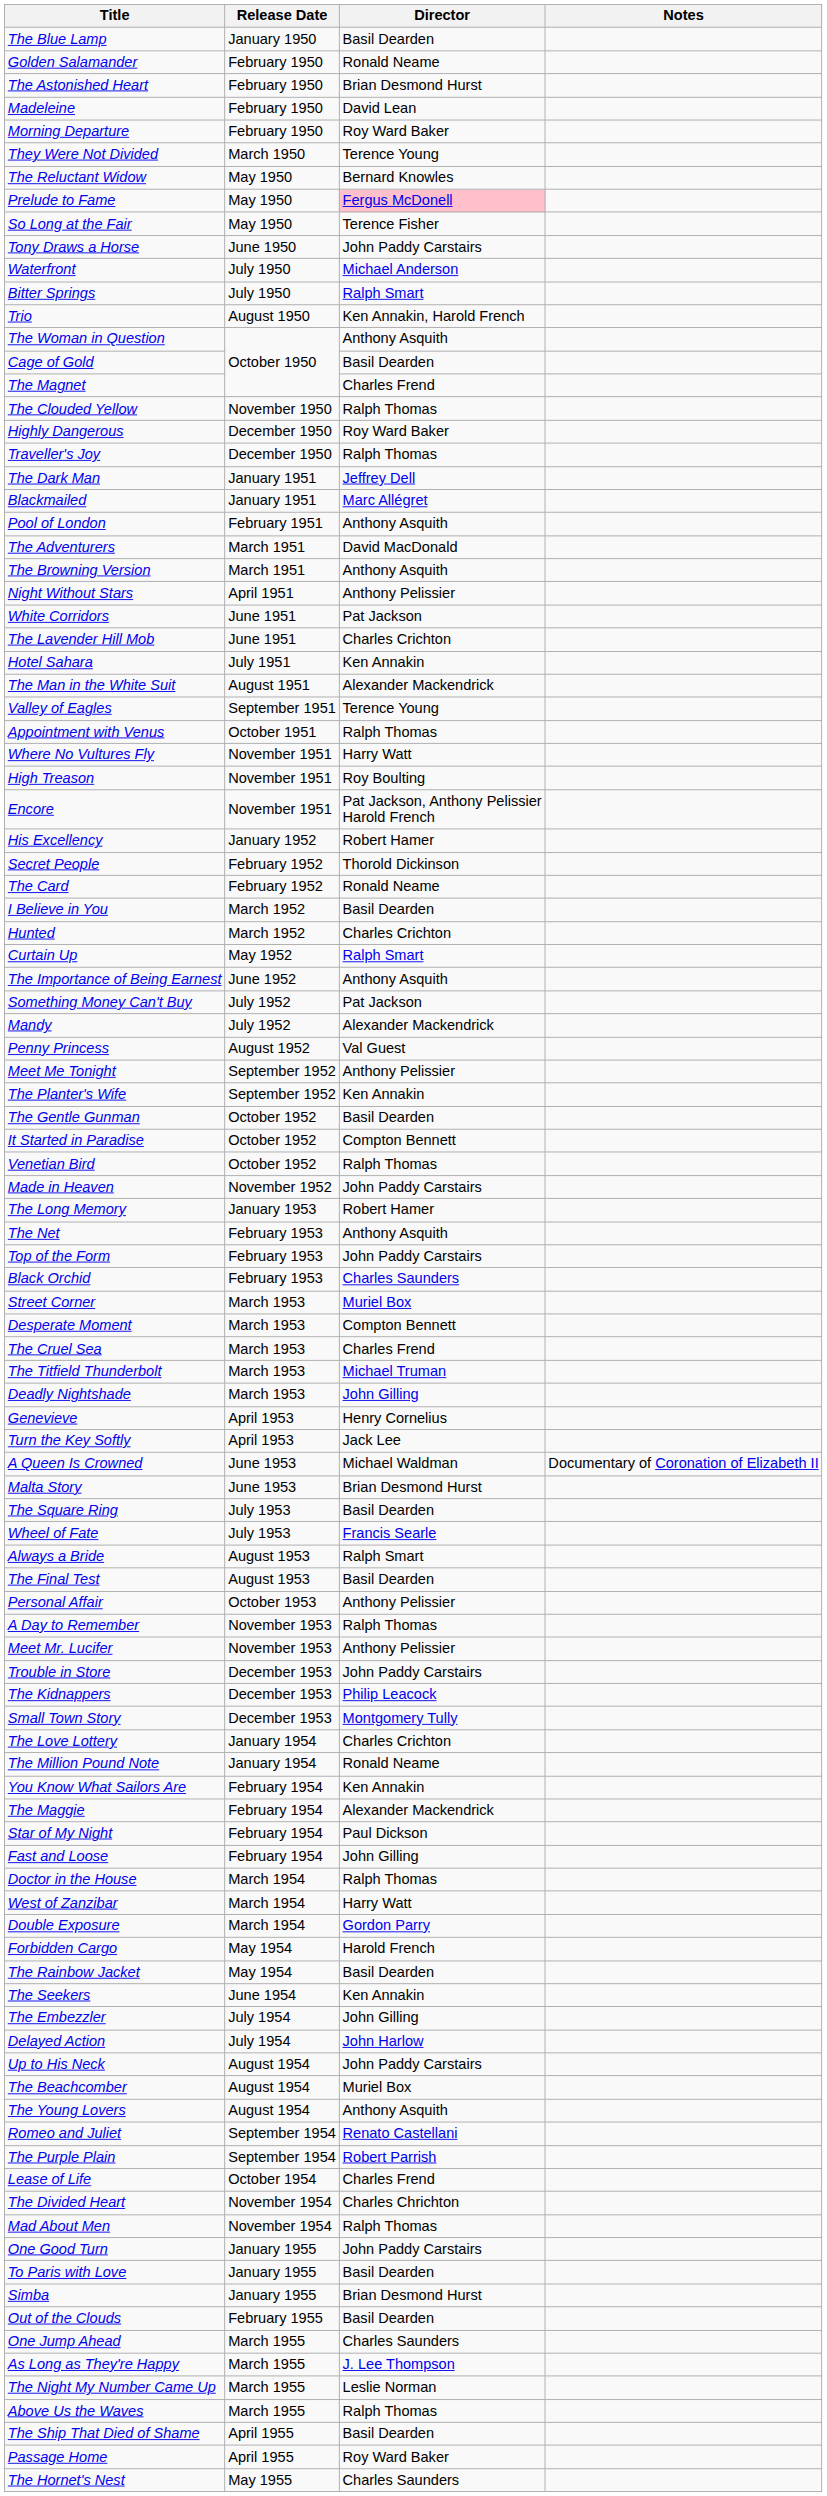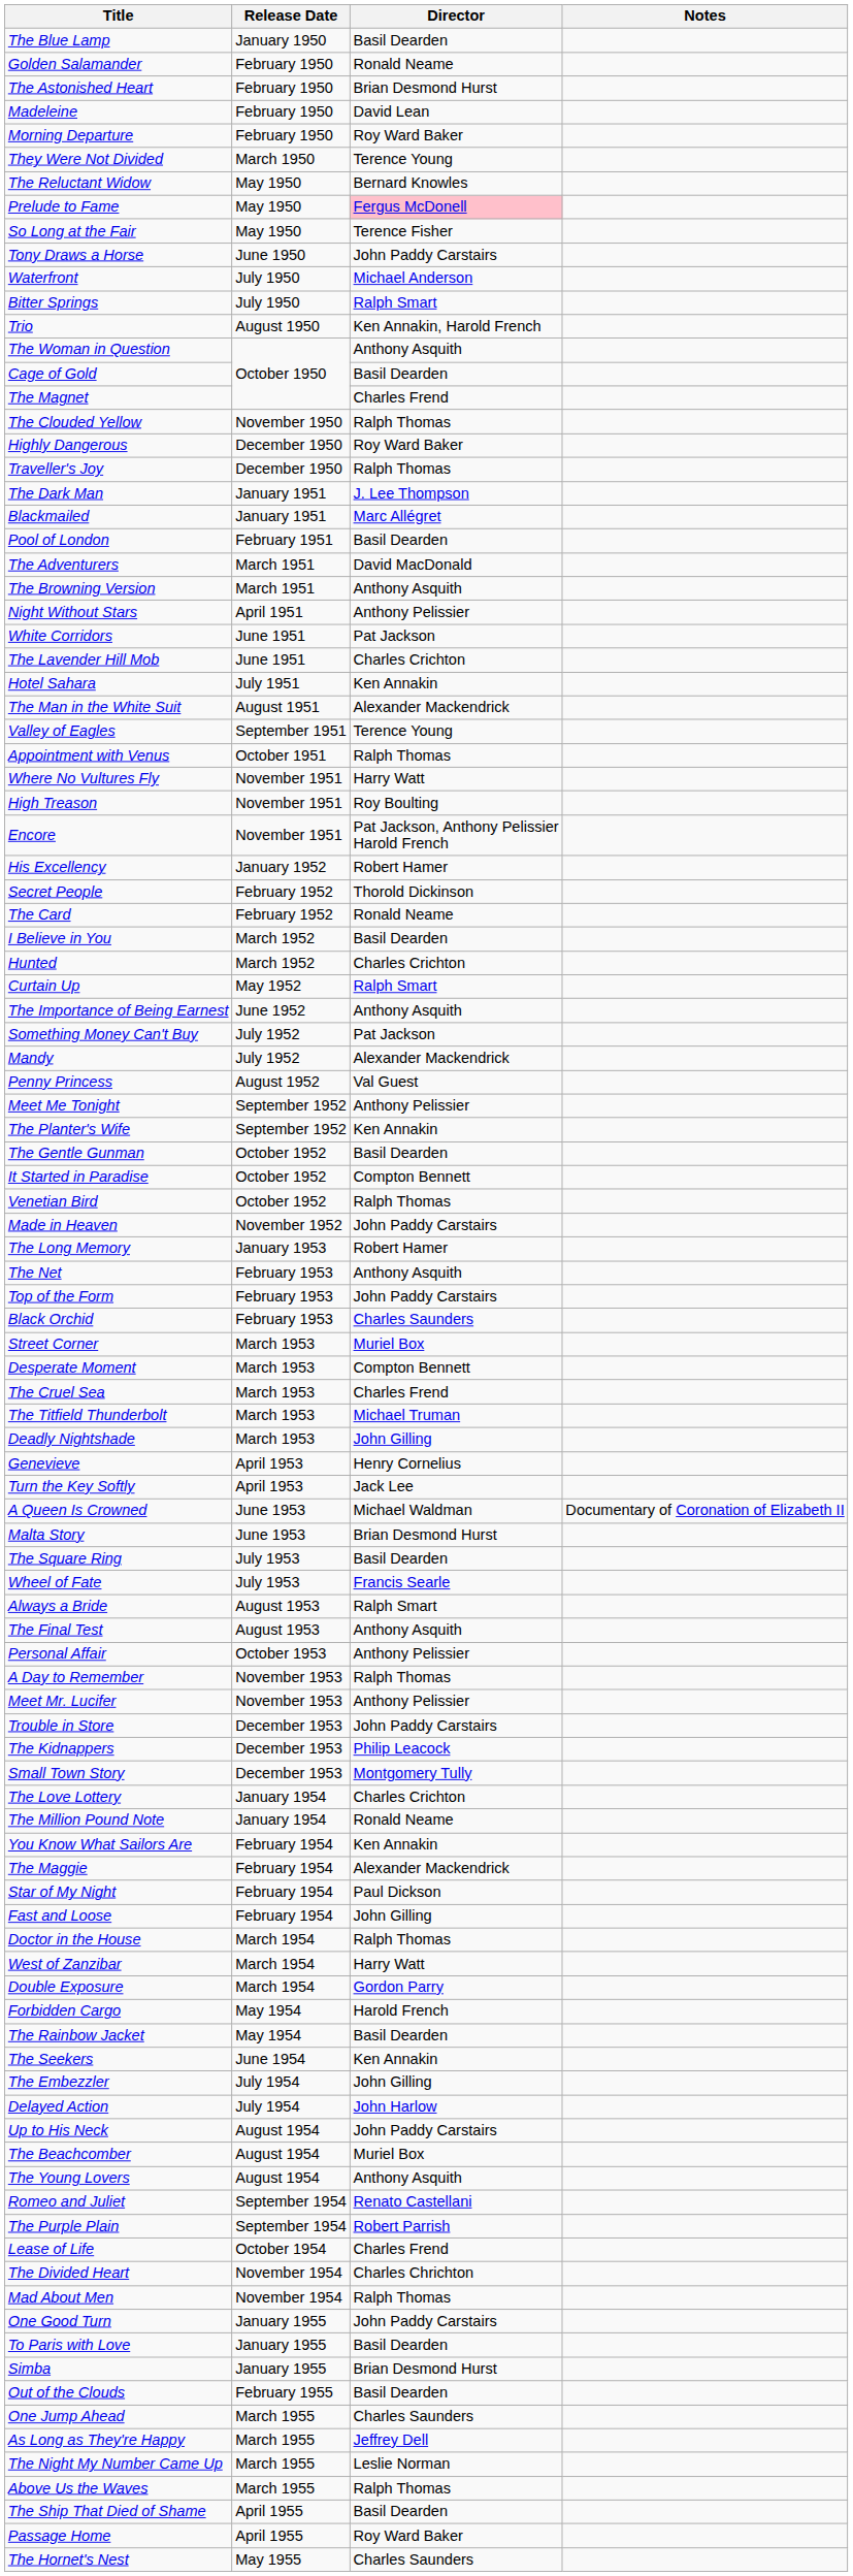 <table class="wikitable sortable">
 <tr>
 <th>Title</th>
 <th>Release Date</th>
 <th>Director</th>
 <th>Notes</th>
 </tr>
 <tr>
 <td><em><a href='#'>The Blue Lamp</a></em></td>
 <td>January 1950</td>
 <td>Basil Dearden</td>
 <td></td>
 </tr>
 <tr>
 <td><em><a href='#'>Golden Salamander</a></em></td>
 <td>February 1950</td>
 <td>Ronald Neame</td>
 <td></td>
 </tr>
 <tr>
 <td><em><a href='#'>The Astonished Heart</a></em></td>
 <td>February 1950</td>
 <td>Brian Desmond Hurst</td>
 <td></td>
 </tr>
 <tr>
 <td><em><a href='#'>Madeleine</a></em></td>
 <td>February 1950</td>
 <td>David Lean</td>
 <td></td>
 </tr>
 <tr>
 <td><em><a href='#'>Morning Departure</a></em></td>
 <td>February 1950</td>
 <td>Roy Ward Baker</td>
 <td></td>
 </tr>
 <tr>
 <td><em><a href='#'>They Were Not Divided</a></em></td>
 <td>March 1950</td>
 <td>Terence Young</td>
 <td></td>
 </tr>
 <tr>
 <td><em><a href='#'>The Reluctant Widow</a></em></td>
 <td>May 1950</td>
 <td>Bernard Knowles</td>
 <td></td>
 </tr>
 <tr>
 <td><em><a href='#'>Prelude to Fame</a></em></td>
 <td>May 1950</td>
 <td style="background: pink;"><a href='#'>Fergus McDonell</a></td>
 <td></td>
 </tr>
 <tr>
 <td><em><a href='#'>So Long at the Fair</a></em></td>
 <td>May 1950</td>
 <td>Terence Fisher</td>
 <td></td>
 </tr>
 <tr>
 <td><em><a href='#'>Tony Draws a Horse</a></em></td>
 <td>June 1950</td>
 <td>John Paddy Carstairs</td>
 <td></td>
 </tr>
 <tr>
 <td><em><a href='#'>Waterfront</a></em></td>
 <td>July 1950</td>
 <td><a href='#'>Michael Anderson</a></td>
 <td></td>
 </tr>
 <tr>
 <td><em><a href='#'>Bitter Springs</a></em></td>
 <td>July 1950</td>
 <td><a href='#'>Ralph Smart</a></td>
 <td></td>
 </tr>
 <tr>
 <td><em><a href='#'>Trio</a></em></td>
 <td>August 1950</td>
 <td>Ken Annakin, Harold French</td>
 <td></td>
 </tr>
 <tr>
 <td><em><a href='#'>The Woman in Question</a></em></td>
 <td rowspan="3">October 1950</td>
 <td>Anthony Asquith</td>
 <td></td>
 </tr>
 <tr>
 <td><em><a href='#'>Cage of Gold</a></em></td>
 <td>Basil Dearden</td>
 <td></td>
 </tr>
 <tr>
 <td><em><a href='#'>The Magnet</a></em></td>
 <td>Charles Frend</td>
 <td></td>
 </tr>
 <tr>
 <td><em><a href='#'>The Clouded Yellow</a></em></td>
 <td>November 1950</td>
 <td>Ralph Thomas</td>
 <td></td>
 </tr>
 <tr>
 <td><em><a href='#'>Highly Dangerous</a></em></td>
 <td>December 1950</td>
 <td>Roy Ward Baker</td>
 <td></td>
 </tr>
 <tr>
 <td><em><a href='#'>Traveller's Joy</a></em></td>
 <td>December 1950</td>
 <td>Ralph Thomas</td>
 <td></td>
 </tr>
 <tr>
 <td><em><a href='#'>The Dark Man</a></em></td>
 <td>January 1951</td>
-<td><a href='#'>Jeffrey Dell</a></td>
+<td><a href='#'>J. Lee Thompson</a></td>
 <td></td>
 </tr>
 <tr>
 <td><em><a href='#'>Blackmailed</a></em></td>
 <td>January 1951</td>
 <td><a href='#'>Marc Allégret</a></td>
 <td></td>
 </tr>
 <tr>
 <td><em><a href='#'>Pool of London</a></em></td>
 <td>February 1951</td>
-<td>Anthony Asquith</td>
+<td>Basil Dearden</td>
 <td></td>
 </tr>
 <tr>
 <td><em><a href='#'>The Adventurers</a></em></td>
 <td>March 1951</td>
 <td>David MacDonald</td>
 <td></td>
 </tr>
 <tr>
 <td><em><a href='#'>The Browning Version</a></em></td>
 <td>March 1951</td>
 <td>Anthony Asquith</td>
 <td></td>
 </tr>
 <tr>
 <td><em><a href='#'>Night Without Stars</a></em></td>
 <td>April 1951</td>
 <td>Anthony Pelissier</td>
 <td></td>
 </tr>
 <tr>
 <td><em><a href='#'>White Corridors</a></em></td>
 <td>June 1951</td>
 <td>Pat Jackson</td>
 <td></td>
 </tr>
 <tr>
 <td><em><a href='#'>The Lavender Hill Mob</a></em></td>
 <td>June 1951</td>
 <td>Charles Crichton</td>
 <td></td>
 </tr>
 <tr>
 <td><em><a href='#'>Hotel Sahara</a></em></td>
 <td>July 1951</td>
 <td>Ken Annakin</td>
 <td></td>
 </tr>
 <tr>
 <td><em><a href='#'>The Man in the White Suit</a></em></td>
 <td>August 1951</td>
 <td>Alexander Mackendrick</td>
 <td></td>
 </tr>
 <tr>
 <td><em><a href='#'>Valley of Eagles</a></em></td>
 <td>September 1951</td>
 <td>Terence Young</td>
 <td></td>
 </tr>
 <tr>
 <td><em><a href='#'>Appointment with Venus</a></em></td>
 <td>October 1951</td>
 <td>Ralph Thomas</td>
 <td></td>
 </tr>
 <tr>
 <td><em><a href='#'>Where No Vultures Fly</a></em></td>
 <td>November 1951</td>
 <td>Harry Watt</td>
 <td></td>
 </tr>
 <tr>
 <td><em><a href='#'>High Treason</a></em></td>
 <td>November 1951</td>
 <td>Roy Boulting</td>
 <td></td>
 </tr>
 <tr>
 <td><em><a href='#'>Encore</a></em></td>
 <td>November 1951</td>
 <td>Pat Jackson, Anthony Pelissier <br> Harold French</td>
 <td></td>
 </tr>
 <tr>
 <td><em><a href='#'>His Excellency</a></em></td>
 <td>January 1952</td>
 <td>Robert Hamer</td>
 <td></td>
 </tr>
 <tr>
 <td><em><a href='#'>Secret People</a></em></td>
 <td>February 1952</td>
 <td>Thorold Dickinson</td>
 <td></td>
 </tr>
 <tr>
 <td><em><a href='#'>The Card</a></em></td>
 <td>February 1952</td>
 <td>Ronald Neame</td>
 <td></td>
 </tr>
 <tr>
 <td><em><a href='#'>I Believe in You</a></em></td>
 <td>March 1952</td>
 <td>Basil Dearden</td>
 <td></td>
 </tr>
 <tr>
 <td><em><a href='#'>Hunted</a></em></td>
 <td>March 1952</td>
 <td>Charles Crichton</td>
 <td></td>
 </tr>
 <tr>
 <td><em><a href='#'>Curtain Up</a></em></td>
 <td>May 1952</td>
 <td><a href='#'>Ralph Smart</a></td>
 <td></td>
 </tr>
 <tr>
 <td><em><a href='#'>The Importance of Being Earnest</a></em></td>
 <td>June 1952</td>
 <td>Anthony Asquith</td>
 <td></td>
 </tr>
 <tr>
 <td><em><a href='#'>Something Money Can't Buy</a></em></td>
 <td>July 1952</td>
 <td>Pat Jackson</td>
 <td></td>
 </tr>
 <tr>
 <td><em><a href='#'>Mandy</a></em></td>
 <td>July 1952</td>
 <td>Alexander Mackendrick</td>
 <td></td>
 </tr>
 <tr>
 <td><em><a href='#'>Penny Princess</a></em></td>
 <td>August 1952</td>
 <td>Val Guest</td>
 <td></td>
 </tr>
 <tr>
 <td><em><a href='#'>Meet Me Tonight</a></em></td>
 <td>September 1952</td>
 <td>Anthony Pelissier</td>
 <td></td>
 </tr>
 <tr>
 <td><em><a href='#'>The Planter's Wife</a></em></td>
 <td>September 1952</td>
 <td>Ken Annakin</td>
 <td></td>
 </tr>
 <tr>
 <td><em><a href='#'>The Gentle Gunman</a></em></td>
 <td>October 1952</td>
 <td>Basil Dearden</td>
 <td></td>
 </tr>
 <tr>
 <td><em><a href='#'>It Started in Paradise</a></em></td>
 <td>October 1952</td>
 <td>Compton Bennett</td>
 <td></td>
 </tr>
 <tr>
 <td><em><a href='#'>Venetian Bird</a></em></td>
 <td>October 1952</td>
 <td>Ralph Thomas</td>
 <td></td>
 </tr>
 <tr>
 <td><em><a href='#'>Made in Heaven</a></em></td>
 <td>November 1952</td>
 <td>John Paddy Carstairs</td>
 <td></td>
 </tr>
 <tr>
 <td><em><a href='#'>The Long Memory</a></em></td>
 <td>January 1953</td>
 <td>Robert Hamer</td>
 <td></td>
 </tr>
 <tr>
 <td><em><a href='#'>The Net</a></em></td>
 <td>February 1953</td>
 <td>Anthony Asquith</td>
 <td></td>
 </tr>
 <tr>
 <td><em><a href='#'>Top of the Form</a></em></td>
 <td>February 1953</td>
 <td>John Paddy Carstairs</td>
 <td></td>
 </tr>
 <tr>
 <td><em><a href='#'>Black Orchid</a></em></td>
 <td>February 1953</td>
 <td><a href='#'>Charles Saunders</a></td>
 <td></td>
 </tr>
 <tr>
 <td><em><a href='#'>Street Corner</a></em></td>
 <td>March 1953</td>
 <td><a href='#'>Muriel Box</a></td>
 <td></td>
 </tr>
 <tr>
 <td><em><a href='#'>Desperate Moment</a></em></td>
 <td>March 1953</td>
 <td>Compton Bennett</td>
 <td></td>
 </tr>
 <tr>
 <td><em><a href='#'>The Cruel Sea</a></em></td>
 <td>March 1953</td>
 <td>Charles Frend</td>
 <td></td>
 </tr>
 <tr>
 <td><em><a href='#'>The Titfield Thunderbolt</a></em></td>
 <td>March 1953</td>
 <td><a href='#'>Michael Truman</a></td>
 <td></td>
 </tr>
 <tr>
 <td><em><a href='#'>Deadly Nightshade</a></em></td>
 <td>March 1953</td>
 <td><a href='#'>John Gilling</a></td>
 <td></td>
 </tr>
 <tr>
 <td><em><a href='#'>Genevieve</a></em></td>
 <td>April 1953</td>
 <td>Henry Cornelius</td>
 <td></td>
 </tr>
 <tr>
 <td><em><a href='#'>Turn the Key Softly</a></em></td>
 <td>April 1953</td>
 <td>Jack Lee</td>
 <td></td>
 </tr>
 <tr>
 <td><em><a href='#'>A Queen Is Crowned</a></em></td>
 <td>June 1953</td>
 <td>Michael Waldman</td>
 <td>Documentary of <a href='#'>Coronation of Elizabeth II</a></td>
 </tr>
 <tr>
 <td><em><a href='#'>Malta Story</a></em></td>
 <td>June 1953</td>
 <td>Brian Desmond Hurst</td>
 <td></td>
 </tr>
 <tr>
 <td><em><a href='#'>The Square Ring</a></em></td>
 <td>July 1953</td>
 <td>Basil Dearden</td>
 <td></td>
 </tr>
 <tr>
 <td><em><a href='#'>Wheel of Fate</a></em></td>
 <td>July 1953</td>
 <td><a href='#'>Francis Searle</a></td>
 <td></td>
 </tr>
 <tr>
 <td><em><a href='#'>Always a Bride</a></em></td>
 <td>August 1953</td>
 <td>Ralph Smart</td>
 <td></td>
 </tr>
 <tr>
 <td><em><a href='#'>The Final Test</a></em></td>
 <td>August 1953</td>
-<td>Basil Dearden</td>
+<td>Anthony Asquith</td>
 <td></td>
 </tr>
 <tr>
 <td><em><a href='#'>Personal Affair</a></em></td>
 <td>October 1953</td>
 <td>Anthony Pelissier</td>
 <td></td>
 </tr>
 <tr>
 <td><em><a href='#'>A Day to Remember</a></em></td>
 <td>November 1953</td>
 <td>Ralph Thomas</td>
 <td></td>
 </tr>
 <tr>
 <td><em><a href='#'>Meet Mr. Lucifer</a></em></td>
 <td>November 1953</td>
 <td>Anthony Pelissier</td>
 <td></td>
 </tr>
 <tr>
 <td><em><a href='#'>Trouble in Store</a></em></td>
 <td>December 1953</td>
 <td>John Paddy Carstairs</td>
 <td></td>
 </tr>
 <tr>
 <td><em><a href='#'>The Kidnappers</a></em></td>
 <td>December 1953</td>
 <td><a href='#'>Philip Leacock</a></td>
 <td></td>
 </tr>
 <tr>
 <td><em><a href='#'>Small Town Story</a></em></td>
 <td>December 1953</td>
 <td><a href='#'>Montgomery Tully</a></td>
 <td></td>
 </tr>
 <tr>
 <td><em><a href='#'>The Love Lottery</a></em></td>
 <td>January 1954</td>
 <td>Charles Crichton</td>
 <td></td>
 </tr>
 <tr>
 <td><em><a href='#'>The Million Pound Note</a></em></td>
 <td>January 1954</td>
 <td>Ronald Neame</td>
 <td></td>
 </tr>
 <tr>
 <td><em><a href='#'>You Know What Sailors Are</a></em></td>
 <td>February 1954</td>
 <td>Ken Annakin</td>
 <td></td>
 </tr>
 <tr>
 <td><em><a href='#'>The Maggie</a></em></td>
 <td>February 1954</td>
 <td>Alexander Mackendrick</td>
 <td></td>
 </tr>
 <tr>
 <td><em><a href='#'>Star of My Night</a></em></td>
 <td>February 1954</td>
 <td>Paul Dickson</td>
 <td></td>
 </tr>
 <tr>
 <td><em><a href='#'>Fast and Loose</a></em></td>
 <td>February 1954</td>
 <td>John Gilling</td>
 <td></td>
 </tr>
 <tr>
 <td><em><a href='#'>Doctor in the House</a></em></td>
 <td>March 1954</td>
 <td>Ralph Thomas</td>
 <td></td>
 </tr>
 <tr>
 <td><em><a href='#'>West of Zanzibar</a></em></td>
 <td>March 1954</td>
 <td>Harry Watt</td>
 <td></td>
 </tr>
 <tr>
 <td><em><a href='#'>Double Exposure</a></em></td>
 <td>March 1954</td>
 <td><a href='#'>Gordon Parry</a></td>
 <td></td>
 </tr>
 <tr>
 <td><em><a href='#'>Forbidden Cargo</a></em></td>
 <td>May 1954</td>
 <td>Harold French</td>
 <td></td>
 </tr>
 <tr>
 <td><em><a href='#'>The Rainbow Jacket</a></em></td>
 <td>May 1954</td>
 <td>Basil Dearden</td>
 <td></td>
 </tr>
 <tr>
 <td><em><a href='#'>The Seekers</a></em></td>
 <td>June 1954</td>
 <td>Ken Annakin</td>
 <td></td>
 </tr>
 <tr>
 <td><em><a href='#'>The Embezzler</a></em></td>
 <td>July 1954</td>
 <td>John Gilling</td>
 <td></td>
 </tr>
 <tr>
 <td><em><a href='#'>Delayed Action</a></em></td>
 <td>July 1954</td>
 <td><a href='#'>John Harlow</a></td>
 <td></td>
 </tr>
 <tr>
 <td><em><a href='#'>Up to His Neck</a></em></td>
 <td>August 1954</td>
 <td>John Paddy Carstairs</td>
 <td></td>
 </tr>
 <tr>
 <td><em><a href='#'>The Beachcomber</a></em></td>
 <td>August 1954</td>
 <td>Muriel Box</td>
 <td></td>
 </tr>
 <tr>
 <td><em><a href='#'>The Young Lovers</a></em></td>
 <td>August 1954</td>
 <td>Anthony Asquith</td>
 <td></td>
 </tr>
 <tr>
 <td><em><a href='#'>Romeo and Juliet</a></em></td>
 <td>September 1954</td>
 <td><a href='#'>Renato Castellani</a></td>
 <td></td>
 </tr>
 <tr>
 <td><em><a href='#'>The Purple Plain</a></em></td>
 <td>September 1954</td>
 <td><a href='#'>Robert Parrish</a></td>
 <td></td>
 </tr>
 <tr>
 <td><em><a href='#'>Lease of Life</a></em></td>
 <td>October 1954</td>
 <td>Charles Frend</td>
 <td></td>
 </tr>
 <tr>
 <td><em><a href='#'>The Divided Heart</a></em></td>
 <td>November 1954</td>
 <td>Charles Chrichton</td>
 <td></td>
 </tr>
 <tr>
 <td><em><a href='#'>Mad About Men</a></em></td>
 <td>November 1954</td>
 <td>Ralph Thomas</td>
 <td></td>
 </tr>
 <tr>
 <td><em><a href='#'>One Good Turn</a></em></td>
 <td>January 1955</td>
 <td>John Paddy Carstairs</td>
 <td></td>
 </tr>
 <tr>
 <td><em><a href='#'>To Paris with Love</a></em></td>
 <td>January 1955</td>
 <td>Basil Dearden</td>
 <td></td>
 </tr>
 <tr>
 <td><em><a href='#'>Simba</a></em></td>
 <td>January 1955</td>
 <td>Brian Desmond Hurst</td>
 <td></td>
 </tr>
 <tr>
 <td><em><a href='#'>Out of the Clouds</a></em></td>
 <td>February 1955</td>
 <td>Basil Dearden</td>
 <td></td>
 </tr>
 <tr>
 <td><em><a href='#'>One Jump Ahead</a></em></td>
 <td>March 1955</td>
 <td>Charles Saunders</td>
 <td></td>
 </tr>
 <tr>
 <td><em><a href='#'>As Long as They're Happy</a></em></td>
 <td>March 1955</td>
-<td><a href='#'>J. Lee Thompson</a></td>
+<td><a href='#'>Jeffrey Dell</a></td>
 <td></td>
 </tr>
 <tr>
 <td><em><a href='#'>The Night My Number Came Up</a></em></td>
 <td>March 1955</td>
 <td>Leslie Norman</td>
 <td></td>
 </tr>
 <tr>
 <td><em><a href='#'>Above Us the Waves</a></em></td>
 <td>March 1955</td>
 <td>Ralph Thomas</td>
 <td></td>
 </tr>
 <tr>
 <td><em><a href='#'>The Ship That Died of Shame</a></em></td>
 <td>April 1955</td>
 <td>Basil Dearden</td>
 <td></td>
 </tr>
 <tr>
 <td><em><a href='#'>Passage Home</a></em></td>
 <td>April 1955</td>
 <td>Roy Ward Baker</td>
 <td></td>
 </tr>
 <tr>
 <td><em><a href='#'>The Hornet's Nest</a></em></td>
 <td>May 1955</td>
 <td>Charles Saunders</td>
 <td></td>
 </tr>
 </table>
